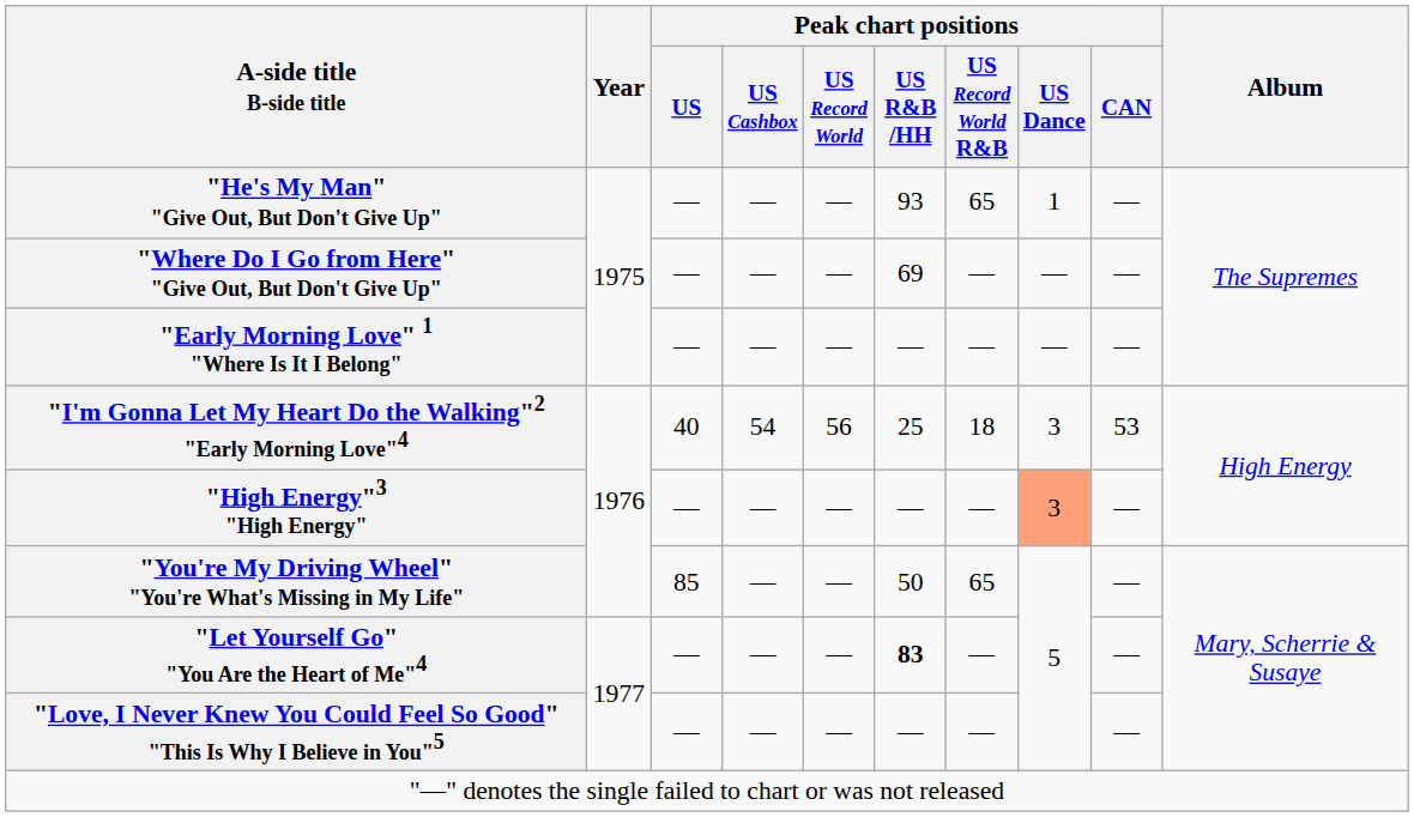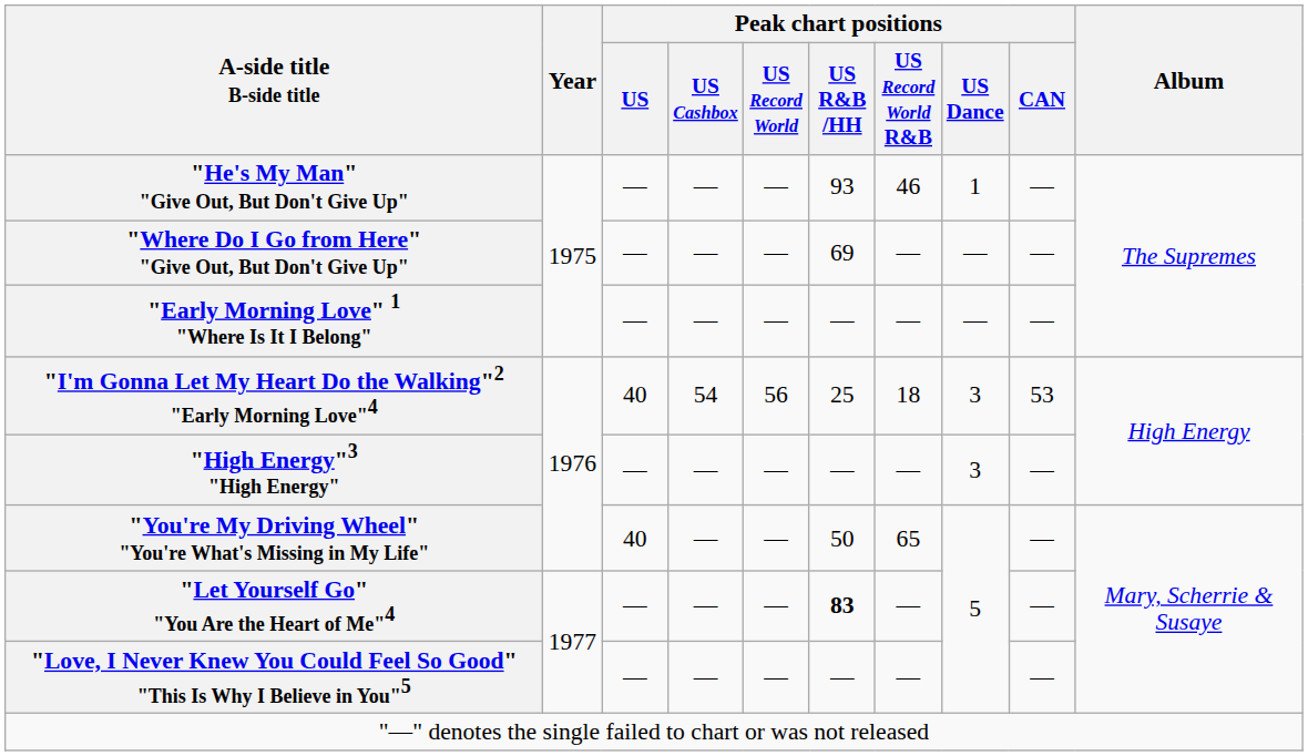 <table class="wikitable plainrowheaders" style="text-align:center;">
 <tr>
 <th rowspan="2" style="width:22em;">A-side title<br><small>B-side title</small></th>
 <th rowspan="2">Year</th>
 <th colspan="7">Peak chart positions</th>
 <th rowspan="2" scope="col">Album</th>
 </tr>
 <tr>
 <th scope="col" style="width:2.6em; font-size:90%;"><a href='#'>US</a><br></th>
 <th scope="col" style="width:2.6em; font-size:90%;"><a href='#'>US<br><small><em>Cashbox</em></small></a><br></th>
 <th scope="col" style="width:2.6em; font-size:90%;"><a href='#'>US<br><small><em>Record World</em></small></a><br></th>
 <th scope="col" style="width:2.6em; font-size:90%;"><a href='#'>US<br>R&B<br>/HH</a><br></th>
 <th scope="col" style="width:2.6em; font-size:90%;"><a href='#'>US<br><small><em>Record World</em></small> R&B</a><br></th>
 <th scope="col" style="width:2.6em; font-size:90%;"><a href='#'>US<br>Dance</a><br></th>
 <th scope="col" style="width:2.6em; font-size:90%;"><a href='#'>CAN</a><br></th>
 </tr>
 <tr>
 <th scope="row">"<a href='#'>He's My Man</a>"<br><small>"Give Out, But Don't Give Up"</small></th>
 <td rowspan="3">1975</td>
 <td style="text-align:center;">—</td>
 <td style="text-align:center;">—</td>
 <td style="text-align:center;">—</td>
 <td style="text-align:center;">93</td>
-<td style="text-align:center;">65</td>
+<td style="text-align:center;">46</td>
 <td style="text-align:center;">1</td>
 <td style="text-align:center;">—</td>
 <td rowspan="3"><em><a href='#'>The Supremes</a></em></td>
 </tr>
 <tr>
 <th scope="row">"<a href='#'>Where Do I Go from Here</a>"<br><small>"Give Out, But Don't Give Up"</small></th>
 <td style="text-align:center;">—</td>
 <td style="text-align:center;">—</td>
 <td style="text-align:center;">—</td>
 <td style="text-align:center;">69</td>
 <td style="text-align:center;">—</td>
 <td style="text-align:center;">—</td>
 <td style="text-align:center;">—</td>
 </tr>
 <tr>
 <th scope="row">"<a href='#'>Early Morning Love</a>" <sup>1</sup><br><small>"Where Is It I Belong"</small></th>
 <td style="text-align:center;">—</td>
 <td style="text-align:center;">—</td>
 <td style="text-align:center;">—</td>
 <td style="text-align:center;">—</td>
 <td style="text-align:center;">—</td>
 <td style="text-align:center;">—</td>
 <td style="text-align:center;">—</td>
 </tr>
 <tr>
 <th scope="row">"<a href='#'>I'm Gonna Let My Heart Do the Walking</a>"<sup>2</sup><br><small>"Early Morning Love"</small><sup>4</sup></th>
 <td rowspan="3">1976</td>
 <td style="text-align:center;">40</td>
 <td style="text-align:center;">54</td>
 <td style="text-align:center;">56</td>
 <td style="text-align:center;">25</td>
 <td style="text-align:center;">18</td>
 <td style="text-align:center;">3</td>
 <td style="text-align:center;">53</td>
 <td rowspan="2"><em><a href='#'>High Energy</a></em></td>
 </tr>
 <tr>
 <th scope="row">"<a href='#'>High Energy</a>"<sup>3</sup><br><small>"High Energy"</small></th>
 <td style="text-align:center;">—</td>
 <td style="text-align:center;">—</td>
 <td style="text-align:center;">—</td>
 <td style="text-align:center;">—</td>
 <td style="text-align:center;">—</td>
-<td style="background: lightsalmon; text-align:center;">3</td>
+<td style="text-align:center;">3</td>
 <td style="text-align:center;">—</td>
 </tr>
 <tr>
 <th scope="row">"<a href='#'>You're My Driving Wheel</a>"<br><small>"You're What's Missing in My Life"</small></th>
-<td style="text-align:center;">85</td>
+<td style="text-align:center;">40</td>
 <td style="text-align:center;">—</td>
 <td style="text-align:center;">—</td>
 <td style="text-align:center;">50</td>
 <td style="text-align:center;">65</td>
 <td rowspan="3" style="text-align:center;">5</td>
 <td style="text-align:center;">—</td>
 <td rowspan="3"><em><a href='#'>Mary, Scherrie & Susaye</a></em></td>
 </tr>
 <tr>
 <th scope="row">"<a href='#'>Let Yourself Go</a>"<br><small>"You Are the Heart of Me"</small><sup>4</sup></th>
 <td rowspan="2">1977</td>
 <td style="text-align:center;">—</td>
 <td style="text-align:center;">—</td>
 <td style="text-align:center;">—</td>
 <td style="text-align:center;"><strong>83</strong></td>
 <td style="text-align:center;">—</td>
 <td style="text-align:center;">—</td>
 </tr>
 <tr>
 <th scope="row">"<a href='#'>Love, I Never Knew You Could Feel So Good</a>"<br><small>"This Is Why I Believe in You"</small><sup>5</sup></th>
 <td style="text-align:center;">—</td>
 <td style="text-align:center;">—</td>
 <td style="text-align:center;">—</td>
 <td style="text-align:center;">—</td>
 <td style="text-align:center;">—</td>
 <td style="text-align:center;">—</td>
 </tr>
 <tr>
 <td style="text-align:center;" colspan="18">"—" denotes the single failed to chart or was not released</td>
 </tr>
 </table>
